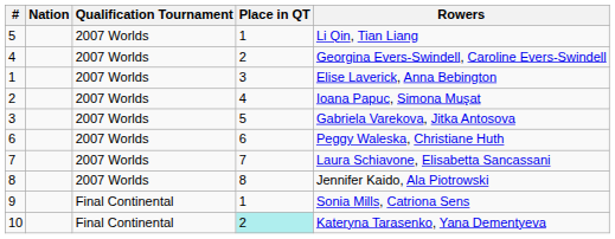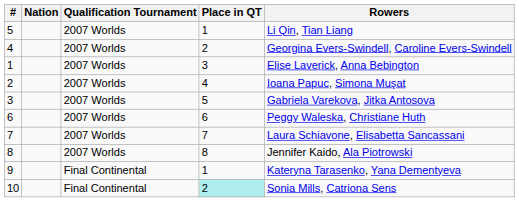 <table class="wikitable">
 <tr>
 <th>#</th>
 <th>Nation</th>
 <th>Qualification Tournament</th>
 <th>Place in QT</th>
 <th>Rowers</th>
 </tr>
 <tr>
 <td>5</td>
 <td></td>
 <td>2007 Worlds</td>
 <td>1</td>
 <td><a href='#'>Li Qin</a>, <a href='#'>Tian Liang</a></td>
 </tr>
 <tr>
 <td>4</td>
 <td></td>
 <td>2007 Worlds</td>
 <td>2</td>
 <td><a href='#'>Georgina Evers-Swindell</a>, <a href='#'>Caroline Evers-Swindell</a></td>
 </tr>
 <tr>
 <td>1</td>
 <td></td>
 <td>2007 Worlds</td>
 <td>3</td>
 <td><a href='#'>Elise Laverick</a>, <a href='#'>Anna Bebington</a></td>
 </tr>
 <tr>
 <td>2</td>
 <td></td>
 <td>2007 Worlds</td>
 <td>4</td>
 <td><a href='#'>Ioana Papuc</a>, <a href='#'>Simona Muşat</a></td>
 </tr>
 <tr>
 <td>3</td>
 <td></td>
 <td>2007 Worlds</td>
 <td>5</td>
 <td><a href='#'>Gabriela Varekova</a>, <a href='#'>Jitka Antosova</a></td>
 </tr>
 <tr>
 <td>6</td>
 <td></td>
 <td>2007 Worlds</td>
 <td>6</td>
 <td><a href='#'>Peggy Waleska</a>, <a href='#'>Christiane Huth</a></td>
 </tr>
 <tr>
 <td>7</td>
 <td></td>
 <td>2007 Worlds</td>
 <td>7</td>
 <td><a href='#'>Laura Schiavone</a>, <a href='#'>Elisabetta Sancassani</a></td>
 </tr>
 <tr>
 <td>8</td>
 <td></td>
 <td>2007 Worlds</td>
 <td>8</td>
 <td>Jennifer Kaido, <a href='#'>Ala Piotrowski</a></td>
 </tr>
 <tr>
 <td>9</td>
 <td></td>
 <td>Final Continental</td>
 <td>1</td>
-<td><a href='#'>Sonia Mills</a>, <a href='#'>Catriona Sens</a></td>
+<td><a href='#'>Kateryna Tarasenko</a>, <a href='#'>Yana Dementyeva</a></td>
 </tr>
 <tr>
 <td>10</td>
 <td></td>
 <td>Final Continental</td>
 <td style="background: paleturquoise;">2</td>
-<td><a href='#'>Kateryna Tarasenko</a>, <a href='#'>Yana Dementyeva</a></td>
+<td><a href='#'>Sonia Mills</a>, <a href='#'>Catriona Sens</a></td>
 </tr>
 </table>
